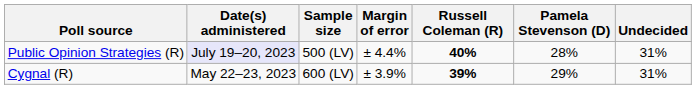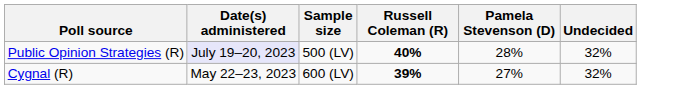 <table class="wikitable" style="font-size:90%;text-align:center;">
 <tr style="vertical-align:bottom">
 <th>Poll source</th>
 <th>Date(s)<br>administered</th>
 <th>Sample<br>size</th>
-<th>Margin<br>of error</th>
 <th style="width:100px;">Russell <br>Coleman (R)</th>
 <th style="width:100px;">Pamela<br>Stevenson (D)</th>
 <th>Undecided</th>
 </tr>
 <tr>
 <td style="text-align:left;"><a href='#'>Public Opinion Strategies</a> (R)</td>
 <td style="background: lavender;">July 19–20, 2023</td>
 <td>500 (LV)</td>
-<td>± 4.4%</td>
 <td><strong>40%</strong></td>
 <td>28%</td>
-<td>31%</td>
+<td>32%</td>
 </tr>
 <tr>
 <td style="text-align:left;"><a href='#'>Cygnal</a> (R)</td>
 <td>May 22–23, 2023</td>
 <td>600 (LV)</td>
-<td>± 3.9%</td>
 <td><strong>39%</strong></td>
-<td>29%</td>
-<td>31%</td>
+<td>27%</td>
+<td>32%</td>
 </tr>
 </table>
